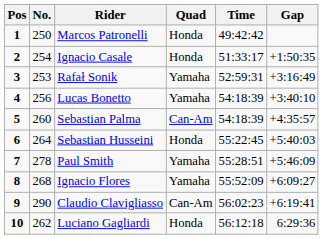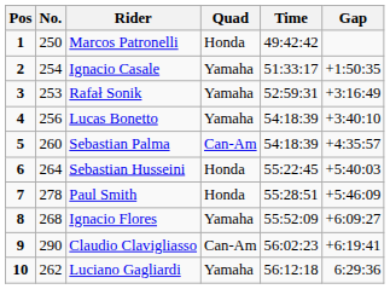 <table class="wikitable" style="font-size:85%;">
 <tr>
 <th>Pos</th>
 <th>No.</th>
 <th>Rider</th>
 <th>Quad</th>
 <th>Time</th>
 <th>Gap</th>
 </tr>
 <tr>
 <td align=center><strong>1</strong></td>
 <td>250</td>
 <td> <a href='#'>Marcos Patronelli</a></td>
 <td>Honda</td>
 <td>49:42:42</td>
 <td></td>
 </tr>
 <tr>
 <td align=center><strong>2</strong></td>
 <td>254</td>
 <td> <a href='#'>Ignacio Casale</a></td>
-<td>Honda</td>
+<td>Yamaha</td>
 <td>51:33:17</td>
 <td align=right>+1:50:35</td>
 </tr>
 <tr>
 <td align=center><strong>3</strong></td>
 <td>253</td>
 <td> <a href='#'>Rafał Sonik</a></td>
 <td>Yamaha</td>
 <td>52:59:31</td>
 <td align=right>+3:16:49</td>
 </tr>
 <tr>
 <td align=center><strong>4</strong></td>
 <td>256</td>
 <td> <a href='#'>Lucas Bonetto</a></td>
 <td>Yamaha</td>
 <td>54:18:39</td>
 <td align=right>+3:40:10</td>
 </tr>
 <tr>
 <td align=center><strong>5</strong></td>
 <td>260</td>
 <td> <a href='#'>Sebastian Palma</a></td>
 <td><a href='#'>Can-Am</a></td>
 <td>54:18:39</td>
 <td align=right>+4:35:57</td>
 </tr>
 <tr>
 <td align=center><strong>6</strong></td>
 <td>264</td>
 <td> <a href='#'>Sebastian Husseini</a></td>
 <td>Honda</td>
 <td>55:22:45</td>
 <td align=right>+5:40:03</td>
 </tr>
 <tr>
 <td align=center><strong>7</strong></td>
 <td>278</td>
 <td> <a href='#'>Paul Smith</a></td>
-<td>Yamaha</td>
+<td>Honda</td>
 <td>55:28:51</td>
 <td align=right>+5:46:09</td>
 </tr>
 <tr>
 <td align=center><strong>8</strong></td>
 <td>268</td>
 <td> <a href='#'>Ignacio Flores</a></td>
 <td>Yamaha</td>
 <td>55:52:09</td>
 <td align=right>+6:09:27</td>
 </tr>
 <tr>
 <td align=center><strong>9</strong></td>
 <td>290</td>
 <td> <a href='#'>Claudio Clavigliasso</a></td>
 <td>Can-Am</td>
 <td>56:02:23</td>
 <td align=right>+6:19:41</td>
 </tr>
 <tr>
 <td align=center><strong>10</strong></td>
 <td>262</td>
 <td> <a href='#'>Luciano Gagliardi</a></td>
-<td>Honda</td>
+<td>Yamaha</td>
 <td>56:12:18</td>
 <td align=right>6:29:36</td>
 </tr>
 </table>
